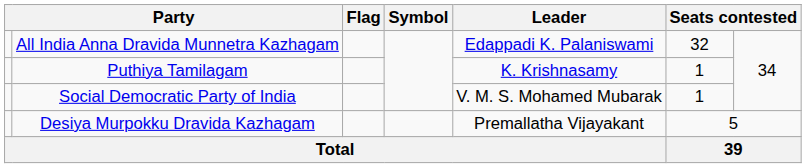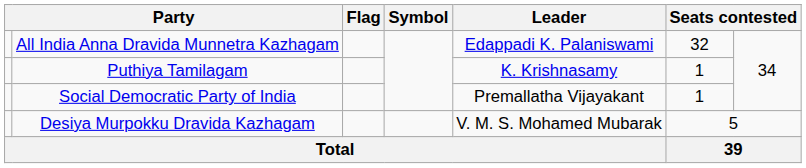 <table class="wikitable " style="text-align:center;">
 <tr>
 <th colspan=2>Party</th>
 <th>Flag</th>
 <th>Symbol</th>
 <th>Leader</th>
 <th colspan="2">Seats contested</th>
 </tr>
 <tr>
 <td></td>
 <td><a href='#'>All India Anna Dravida Munnetra Kazhagam</a></td>
 <td></td>
 <td rowspan=3></td>
 <td><a href='#'>Edappadi K. Palaniswami</a></td>
 <td>32</td>
 <td rowspan="3">34</td>
 </tr>
 <tr>
 <td></td>
 <td><a href='#'>Puthiya Tamilagam</a></td>
 <td></td>
 <td><a href='#'>K. Krishnasamy</a></td>
 <td>1</td>
 </tr>
 <tr>
 <td></td>
 <td><a href='#'>Social Democratic Party of India</a></td>
 <td></td>
-<td>V. M. S. Mohamed Mubarak</td>
+<td>Premallatha Vijayakant</td>
 <td>1</td>
 </tr>
 <tr>
 <td></td>
 <td><a href='#'>Desiya Murpokku Dravida Kazhagam</a></td>
 <td></td>
 <td></td>
-<td>Premallatha Vijayakant</td>
+<td>V. M. S. Mohamed Mubarak</td>
 <td colspan="2">5</td>
 </tr>
 <tr>
 <th colspan="5">Total</th>
 <th Colspan=2>39</th>
 </tr>
 </table>
